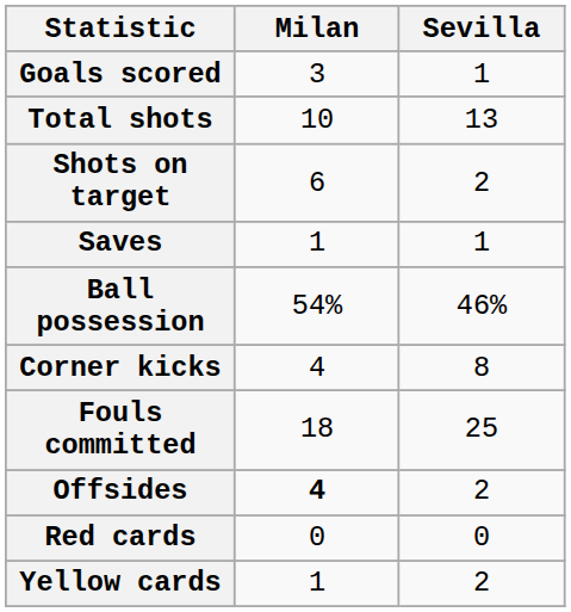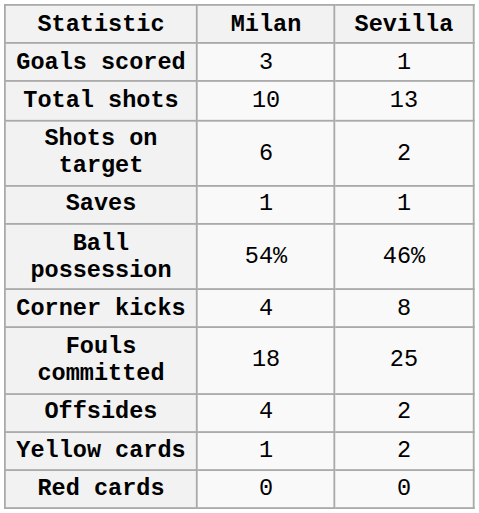 <table class="wikitable plainrowheaders" style="text-align:center">
 <tr>
 <th scope="col" style="width:100px">Statistic</th>
 <th scope="col" style="width:70px">Milan</th>
 <th scope="col" style="width:70px">Sevilla</th>
 </tr>
 <tr>
 <th scope=row>Goals scored</th>
 <td>3</td>
 <td>1</td>
 </tr>
 <tr>
 <th scope=row>Total shots</th>
 <td>10</td>
 <td>13</td>
 </tr>
 <tr>
 <th scope=row>Shots on target</th>
 <td>6</td>
 <td>2</td>
 </tr>
 <tr>
 <th scope=row>Saves</th>
 <td>1</td>
 <td>1</td>
 </tr>
 <tr>
 <th scope=row>Ball possession</th>
 <td>54%</td>
 <td>46%</td>
 </tr>
 <tr>
 <th scope=row>Corner kicks</th>
 <td>4</td>
 <td>8</td>
 </tr>
 <tr>
 <th scope=row>Fouls committed</th>
 <td>18</td>
 <td>25</td>
 </tr>
 <tr>
 <th scope=row>Offsides</th>
-<td><strong>4</strong></td>
+<td>4</td>
+<td>2</td>
+</tr>
+<tr>
+<th scope=row>Yellow cards</th>
+<td>1</td>
 <td>2</td>
 </tr>
 <tr>
 <th scope=row>Red cards</th>
 <td>0</td>
 <td>0</td>
 </tr>
-<tr>
-<th scope=row>Yellow cards</th>
-<td>1</td>
-<td>2</td>
-</tr>
 </table>
